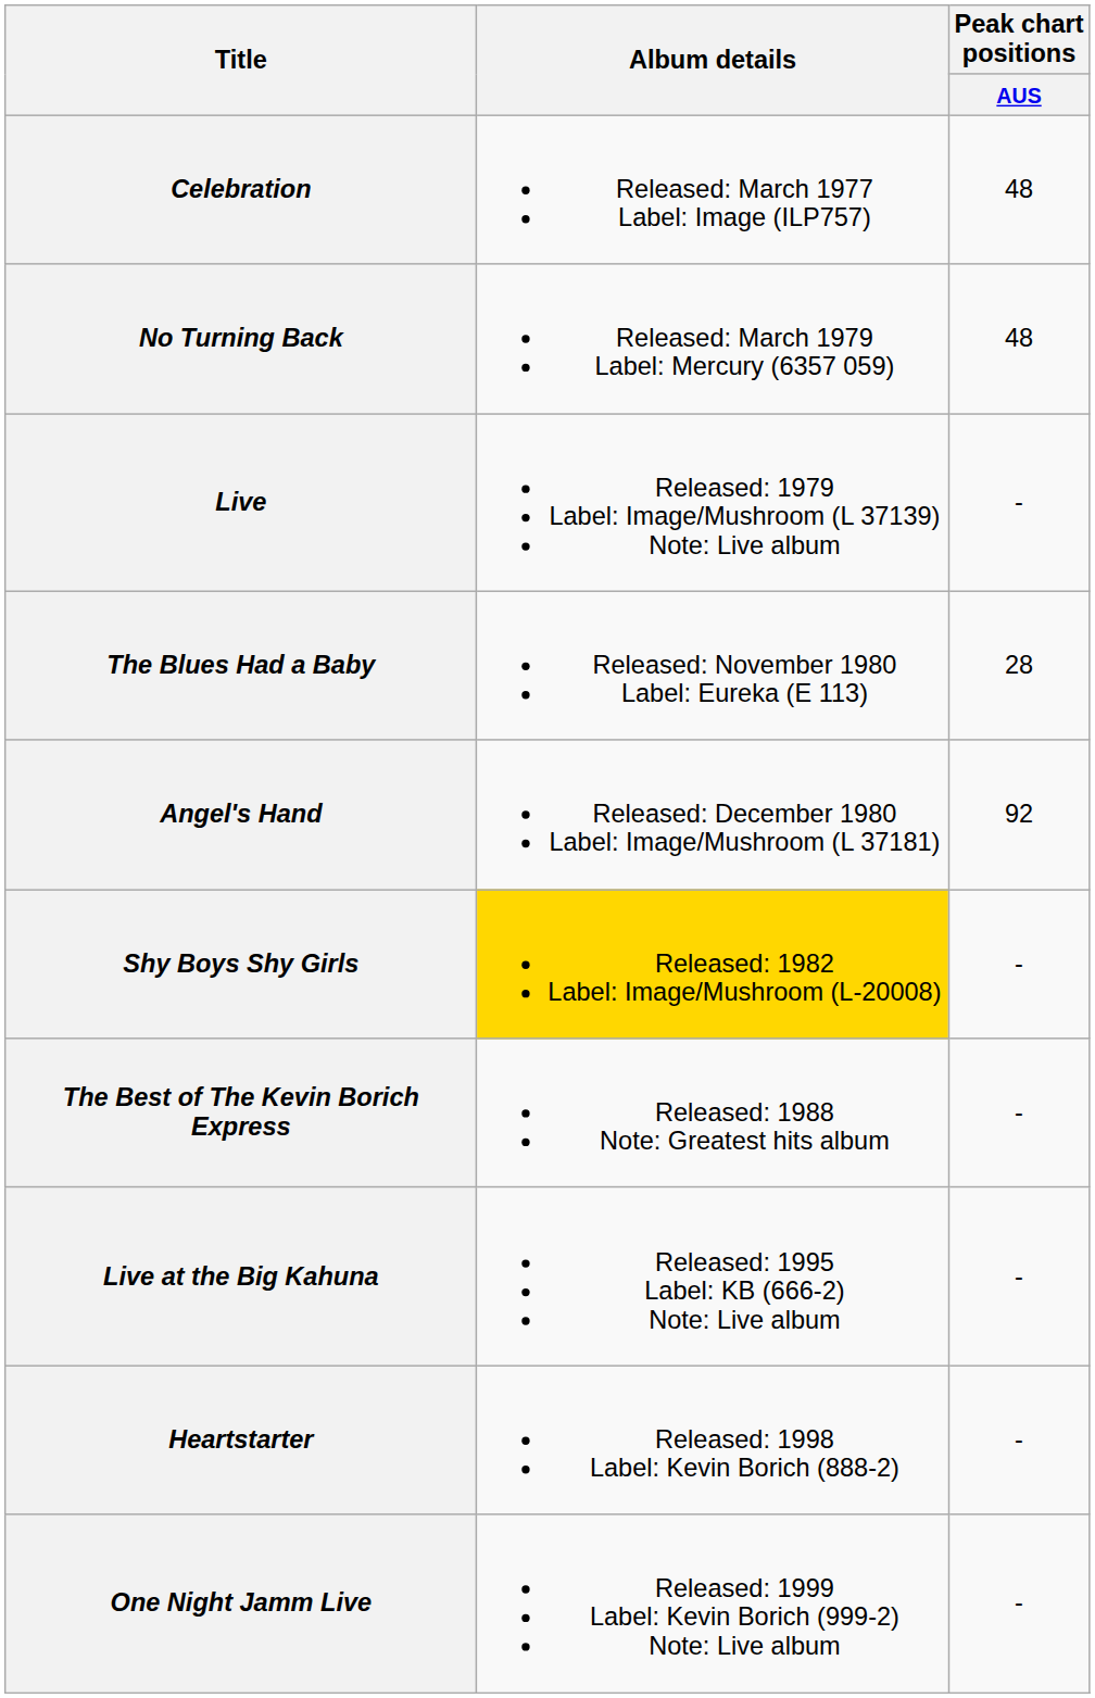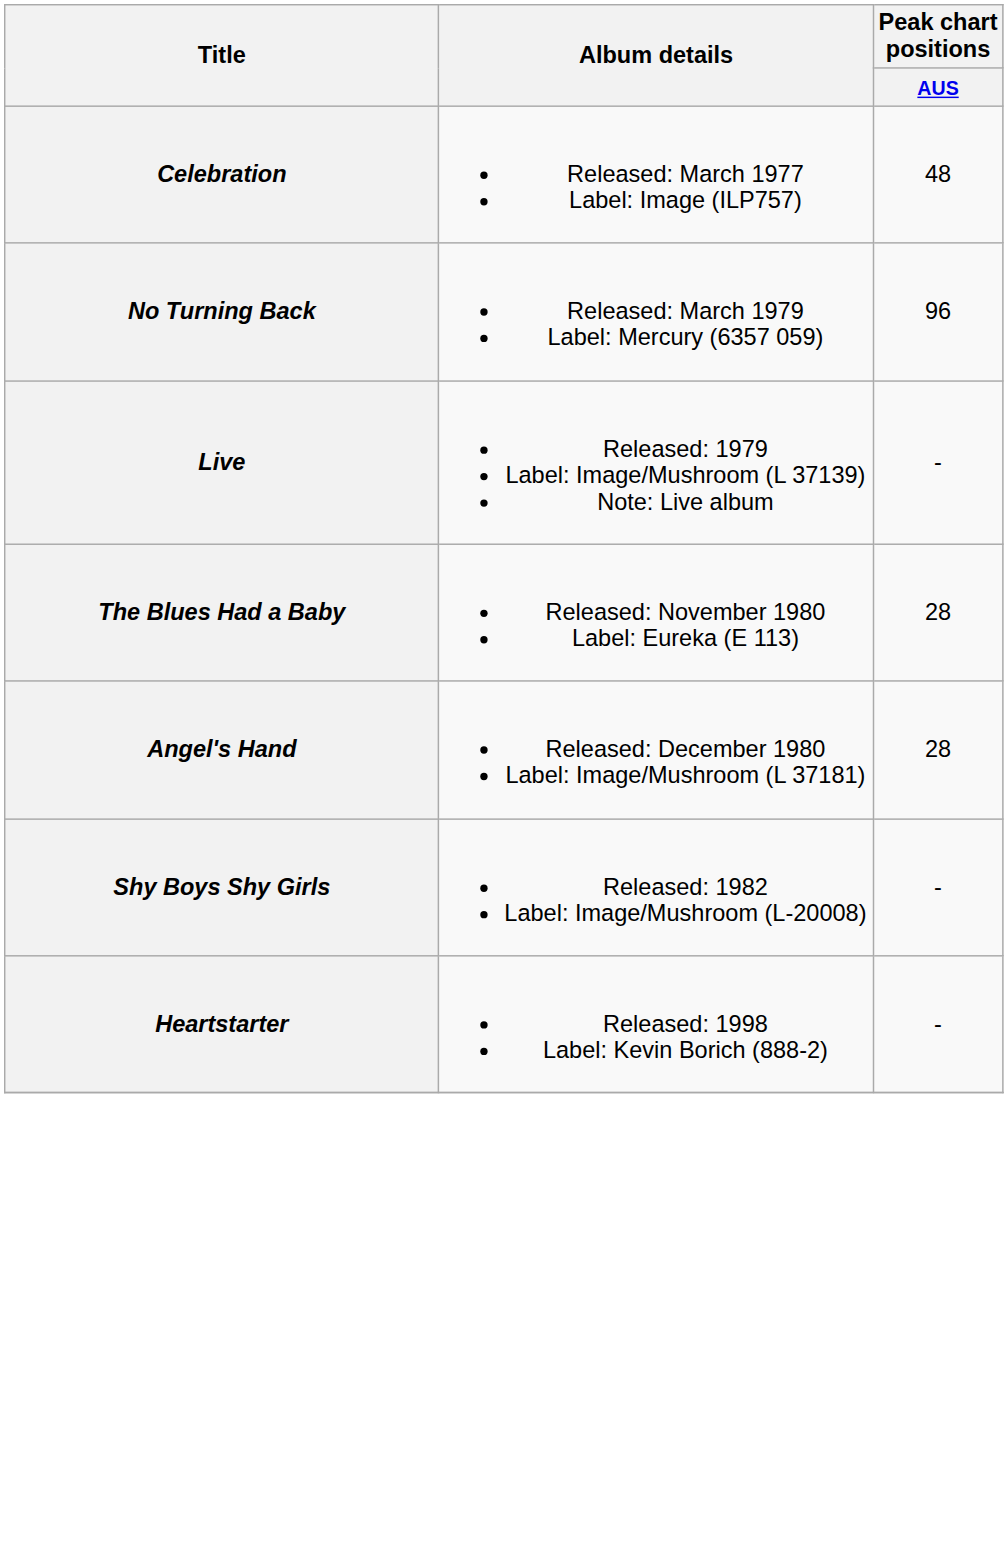 <table class="wikitable plainrowheaders" style="text-align:center;" border="1">
 <tr>
 <th scope="col" rowspan="2" style="width:18em;">Title</th>
 <th scope="col" rowspan="2" style="width:18em;">Album details</th>
 <th scope="col" colspan="1">Peak chart<br>positions</th>
 </tr>
 <tr>
 <th scope="col" style="text-align:center;"><small><a href='#'>AUS</a><br></small></th>
 </tr>
 <tr>
 <th scope="row"><em>Celebration</em></th>
 <td><br><ul><li>Released: March 1977</li><li>Label: Image (ILP757)</li></ul></td>
 <td align="center">48</td>
 </tr>
 <tr>
 <th scope="row"><em>No Turning Back</em></th>
 <td><br><ul><li>Released: March 1979</li><li>Label: Mercury (6357 059)</li></ul></td>
-<td align="center">48</td>
+<td align="center">96</td>
 </tr>
 <tr>
 <th scope="row"><em>Live</em></th>
 <td><br><ul><li>Released: 1979</li><li>Label: Image/Mushroom (L 37139)</li><li>Note: Live album</li></ul></td>
 <td align="center">-</td>
 </tr>
 <tr>
 <th scope="row"><em>The Blues Had a Baby</em></th>
 <td><br><ul><li>Released: November 1980</li><li>Label: Eureka (E 113)</li></ul></td>
 <td align="center">28</td>
 </tr>
 <tr>
 <th scope="row"><em>Angel's Hand</em></th>
 <td><br><ul><li>Released: December 1980</li><li>Label: Image/Mushroom (L 37181)</li></ul></td>
-<td align="center">92</td>
+<td align="center">28</td>
 </tr>
 <tr>
 <th scope="row"><em>Shy Boys Shy Girls</em></th>
-<td style="background: gold;"><br><ul><li>Released: 1982</li><li>Label: Image/Mushroom (L-20008)</li></ul></td>
-<td align="center">-</td>
-</tr>
-<tr>
-<th scope="row"><em>The Best of The Kevin Borich Express</em></th>
-<td><br><ul><li>Released: 1988</li><li>Note: Greatest hits album</li></ul></td>
-<td align="center">-</td>
-</tr>
-<tr>
-<th scope="row"><em>Live at the Big Kahuna</em></th>
-<td><br><ul><li>Released: 1995</li><li>Label: KB (666-2)</li><li>Note: Live album</li></ul></td>
+<td><br><ul><li>Released: 1982</li><li>Label: Image/Mushroom (L-20008)</li></ul></td>
 <td align="center">-</td>
 </tr>
 <tr>
 <th scope="row"><em>Heartstarter</em></th>
 <td><br><ul><li>Released: 1998</li><li>Label: Kevin Borich (888-2)</li></ul></td>
 <td align="center">-</td>
 </tr>
 <tr>
-<th scope="row"><em>One Night Jamm Live</em></th>
-<td><br><ul><li>Released: 1999</li><li>Label: Kevin Borich (999-2)</li><li>Note: Live album</li></ul></td>
-<td align="center">-</td>
-</tr>
-<tr>
 </tr>
 </table>
